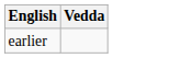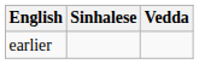 <table class="wikitable">
 <tr>
 <th>English</th>
+<th>Sinhalese</th>
 <th>Vedda</th>
 </tr>
 <tr>
 <td>earlier</td>
 <td></td>
+<td></td>
 </tr>
 </table>
